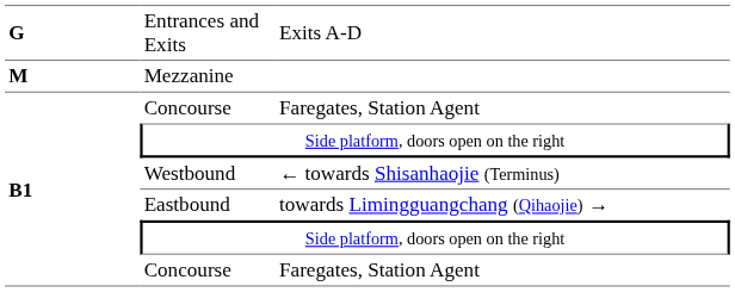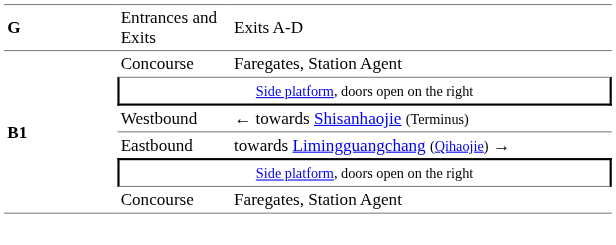 <table cellspacing=0 cellpadding=3>
 <tr>
 <td style="border-top:solid 1px gray;border-bottom:solid 1px gray;" width=100><strong>G</strong></td>
 <td style="border-top:solid 1px gray;border-bottom:solid 1px gray;" width=100>Entrances and Exits</td>
 <td style="border-top:solid 1px gray;border-bottom:solid 1px gray;" width=350>Exits A-D</td>
-</tr>
-<tr>
-<td style="border-bottom:solid 1px gray;"><strong>M</strong></td>
-<td style="border-bottom:solid 1px gray;">Mezzanine</td>
-<td style="border-bottom:solid 1px gray;"></td>
 </tr>
 <tr>
 <td style="border-bottom:solid 1px gray;" rowspan=6><strong>B1</strong></td>
 <td>Concourse</td>
 <td>Faregates, Station Agent</td>
 </tr>
 <tr>
 <td style="border-top:solid 1px gray;border-right:solid 2px black;border-left:solid 2px black;border-bottom:solid 2px black;text-align:center;" colspan=2><small><a href='#'>Side platform</a>, doors open on the right</small></td>
 </tr>
 <tr>
 <td style="border-bottom:solid 1px gray;">Westbound</td>
 <td style="border-bottom:solid 1px gray;">←  towards <a href='#'>Shisanhaojie</a> <small>(Terminus)</small></td>
 </tr>
 <tr>
 <td>Eastbound</td>
 <td>  towards <a href='#'>Limingguangchang</a> <small>(<a href='#'>Qihaojie</a>)</small> →</td>
 </tr>
 <tr>
 <td style="border-top:solid 2px black;border-right:solid 2px black;border-left:solid 2px black;border-bottom:solid 1px gray;text-align:center;" colspan=2><small><a href='#'>Side platform</a>, doors open on the right</small></td>
 </tr>
 <tr>
 <td style="border-bottom:solid 1px gray;">Concourse</td>
 <td style="border-bottom:solid 1px gray;">Faregates, Station Agent</td>
 </tr>
 </table>
